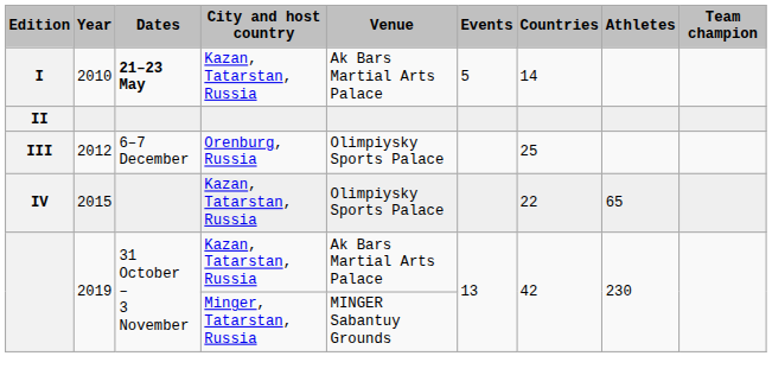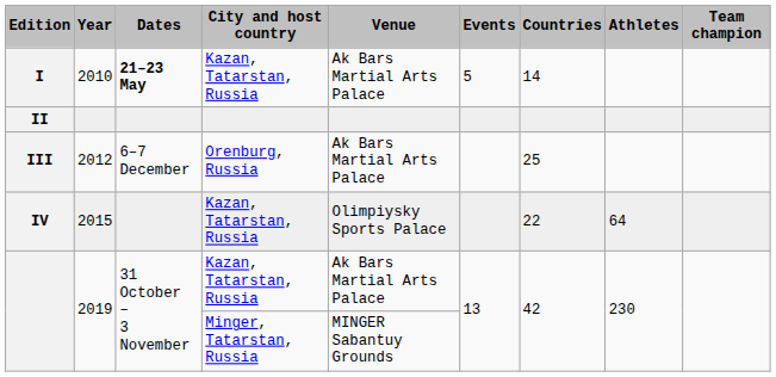 <table class="wikitable" style="font-size:90%">
 <tr>
 <th style=background-color:#C0C0C0>Edition</th>
 <th style=background-color:#C0C0C0>Year</th>
 <th style=background-color:#C0C0C0>Dates</th>
 <th style=background-color:#C0C0C0>City and host country</th>
 <th style=background-color:#C0C0C0>Venue</th>
 <th style=background-color:#C0C0C0>Events</th>
 <th style=background-color:#C0C0C0>Countries</th>
 <th style=background-color:#C0C0C0>Athletes</th>
 <th style=background-color:#C0C0C0>Team champion</th>
 </tr>
 <tr>
 <th>I</th>
 <td>2010</td>
 <td><strong>21–23 May</strong></td>
 <td> <a href='#'>Kazan</a>, <a href='#'>Tatarstan</a>, <a href='#'>Russia</a></td>
 <td>Ak Bars Martial Arts Palace</td>
 <td>5</td>
 <td>14</td>
 <td></td>
 <td></td>
 </tr>
 <tr bgcolor="efefef">
 <th>II</th>
 <td></td>
 <td></td>
 <td></td>
 <td></td>
 <td></td>
 <td></td>
 <td></td>
 <td></td>
 </tr>
 <tr>
 <th>III</th>
 <td>2012</td>
 <td>6–7 December</td>
 <td> <a href='#'>Orenburg</a>, <a href='#'>Russia</a></td>
-<td>Olimpiysky Sports Palace</td>
+<td>Ak Bars Martial Arts Palace</td>
 <td></td>
 <td>25</td>
 <td></td>
 <td></td>
 </tr>
 <tr bgcolor="efefef">
 <th>IV</th>
 <td>2015</td>
 <td></td>
 <td> <a href='#'>Kazan</a>, <a href='#'>Tatarstan</a>, <a href='#'>Russia</a></td>
 <td>Olimpiysky Sports Palace</td>
 <td></td>
 <td>22</td>
-<td>65</td>
+<td>64</td>
 <td></td>
 </tr>
 <tr>
 <th rowspan=2></th>
 <td rowspan=2>2019</td>
 <td rowspan=2>31 October –<br> 3 November</td>
 <td> <a href='#'>Kazan</a>, <a href='#'>Tatarstan</a>, <a href='#'>Russia</a></td>
 <td>Ak Bars Martial Arts Palace</td>
 <td rowspan=2>13</td>
 <td rowspan=2>42</td>
 <td rowspan=2>230</td>
 <td rowspan=2></td>
 </tr>
 <tr>
 <td> <a href='#'>Minger</a>, <a href='#'>Tatarstan</a>, <a href='#'>Russia</a></td>
 <td>MINGER Sabantuy Grounds</td>
 </tr>
 </table>
